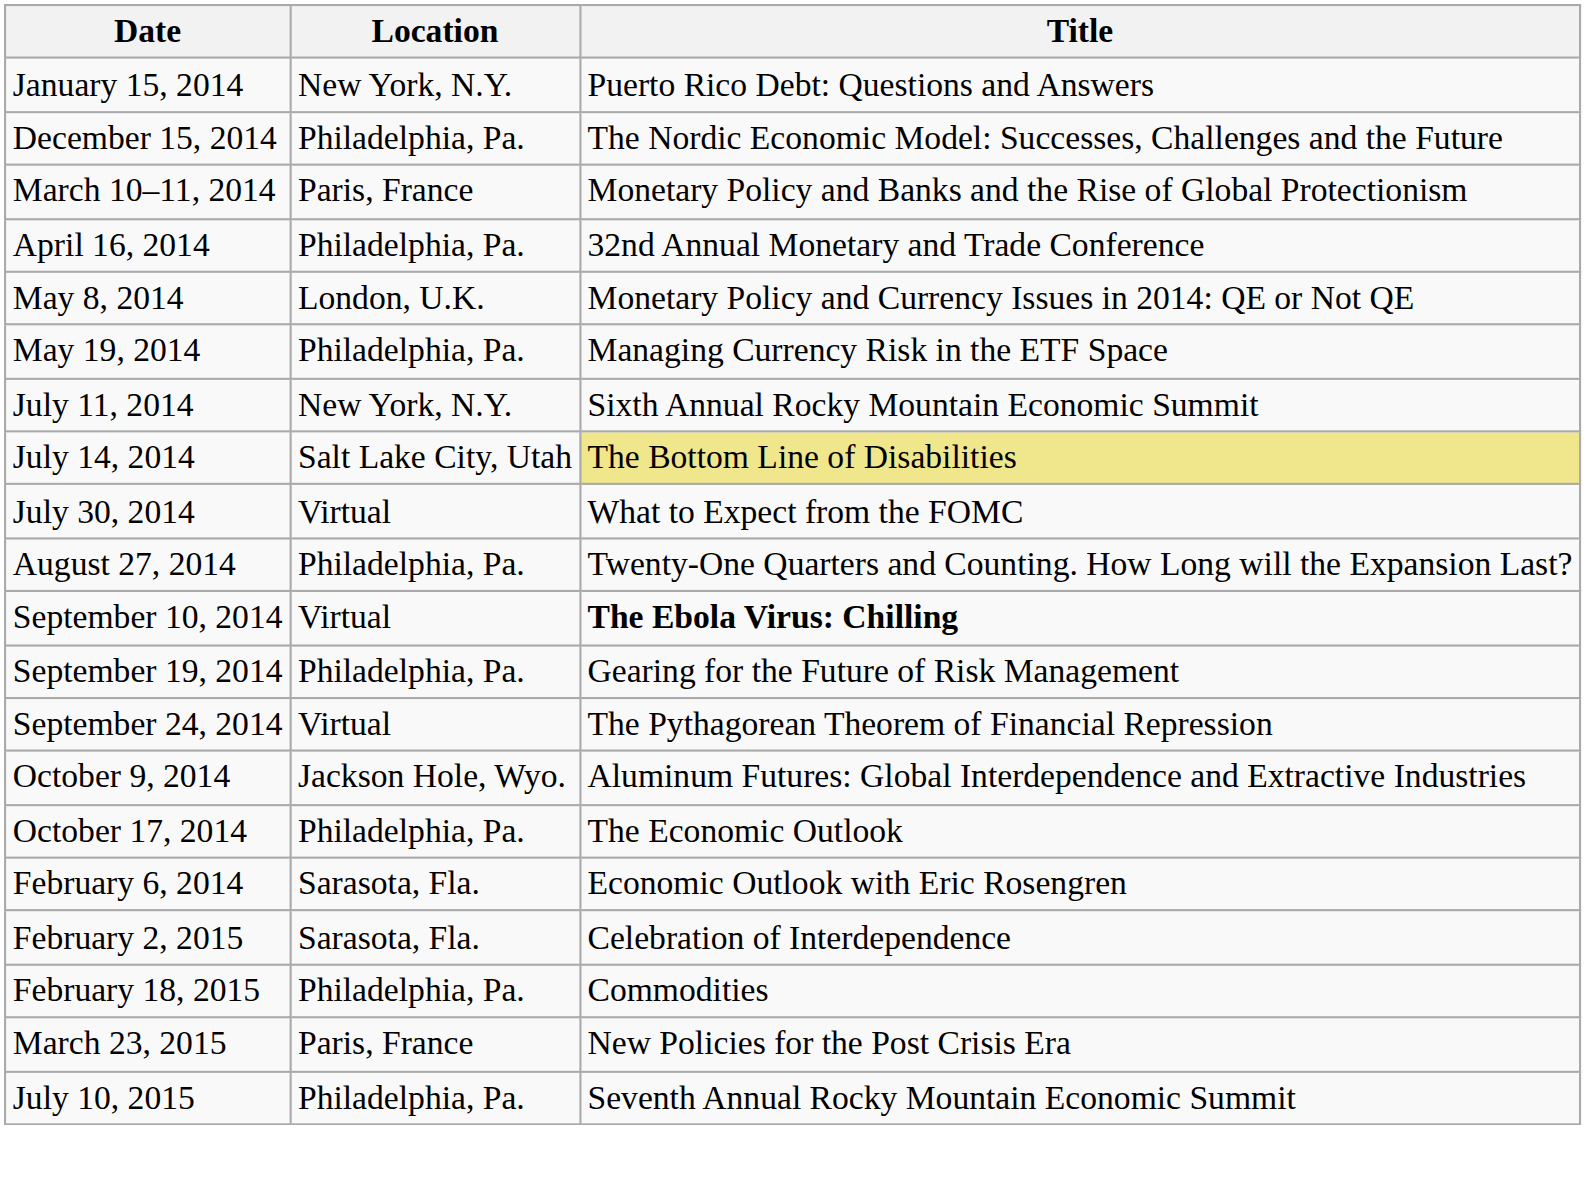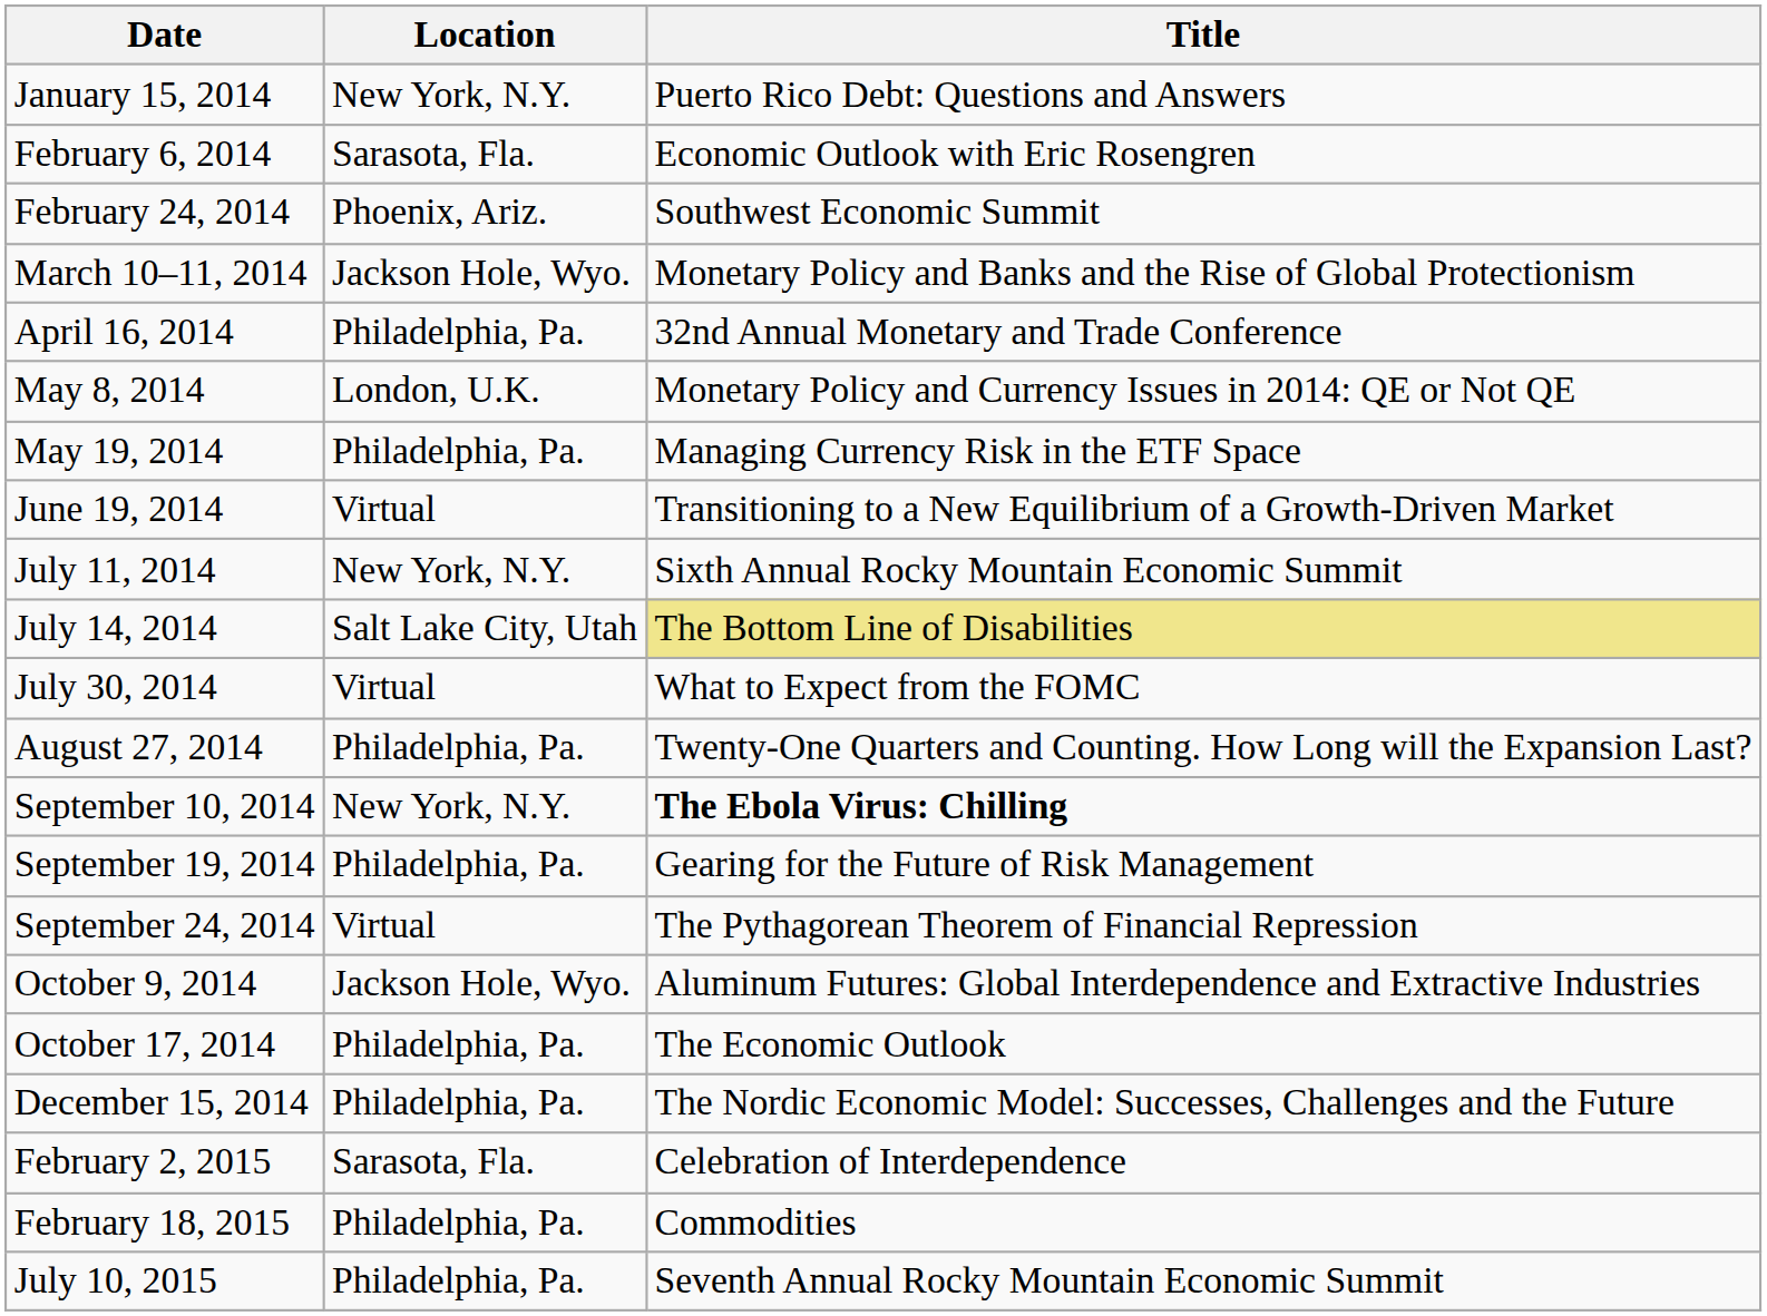 <table class="wikitable">
 <tr>
 <th>Date</th>
 <th>Location</th>
 <th>Title</th>
 </tr>
 <tr>
 <td>January 15, 2014</td>
 <td>New York, N.Y.</td>
 <td>Puerto Rico Debt: Questions and Answers</td>
 </tr>
 <tr>
-<td>December 15, 2014</td>
-<td>Philadelphia, Pa.</td>
-<td>The Nordic Economic Model: Successes, Challenges and the Future</td>
+<td>February 6, 2014</td>
+<td>Sarasota, Fla.</td>
+<td>Economic Outlook with Eric Rosengren</td>
+</tr>
+<tr>
+<td>February 24, 2014</td>
+<td>Phoenix, Ariz.</td>
+<td>Southwest Economic Summit</td>
 </tr>
 <tr>
 <td>March 10–11, 2014</td>
-<td>Paris, France</td>
+<td>Jackson Hole, Wyo.</td>
 <td>Monetary Policy and Banks and the Rise of Global Protectionism</td>
 </tr>
 <tr>
 <td>April 16, 2014</td>
 <td>Philadelphia, Pa.</td>
 <td>32nd Annual Monetary and Trade Conference</td>
 </tr>
 <tr>
 <td>May 8, 2014</td>
 <td>London, U.K.</td>
 <td>Monetary Policy and Currency Issues in 2014: QE or Not QE</td>
 </tr>
 <tr>
 <td>May 19, 2014</td>
 <td>Philadelphia, Pa.</td>
 <td>Managing Currency Risk in the ETF Space</td>
+</tr>
+<tr>
+<td>June 19, 2014</td>
+<td>Virtual</td>
+<td>Transitioning to a New Equilibrium of a Growth-Driven Market</td>
 </tr>
 <tr>
 <td>July 11, 2014</td>
 <td>New York, N.Y.</td>
 <td>Sixth Annual Rocky Mountain Economic Summit</td>
 </tr>
 <tr>
 <td>July 14, 2014</td>
 <td>Salt Lake City, Utah</td>
 <td style="background: khaki;">The Bottom Line of Disabilities</td>
 </tr>
 <tr>
 <td>July 30, 2014</td>
 <td>Virtual</td>
 <td>What to Expect from the FOMC</td>
 </tr>
 <tr>
 <td>August 27, 2014</td>
 <td>Philadelphia, Pa.</td>
 <td>Twenty-One Quarters and Counting. How Long will the Expansion Last?</td>
 </tr>
 <tr>
 <td>September 10, 2014</td>
-<td>Virtual</td>
+<td>New York, N.Y.</td>
 <td><strong>The Ebola Virus: Chilling</strong></td>
 </tr>
 <tr>
 <td>September 19, 2014</td>
 <td>Philadelphia, Pa.</td>
 <td>Gearing for the Future of Risk Management</td>
 </tr>
 <tr>
 <td>September 24, 2014</td>
 <td>Virtual</td>
 <td>The Pythagorean Theorem of Financial Repression</td>
 </tr>
 <tr>
 <td>October 9, 2014</td>
 <td>Jackson Hole, Wyo.</td>
 <td>Aluminum Futures: Global Interdependence and Extractive Industries</td>
 </tr>
 <tr>
 <td>October 17, 2014</td>
 <td>Philadelphia, Pa.</td>
 <td>The Economic Outlook</td>
 </tr>
 <tr>
-<td>February 6, 2014</td>
-<td>Sarasota, Fla.</td>
-<td>Economic Outlook with Eric Rosengren</td>
+<td>December 15, 2014</td>
+<td>Philadelphia, Pa.</td>
+<td>The Nordic Economic Model: Successes, Challenges and the Future</td>
 </tr>
 <tr>
 <td>February 2, 2015</td>
 <td>Sarasota, Fla.</td>
 <td>Celebration of Interdependence</td>
 </tr>
 <tr>
 <td>February 18, 2015</td>
 <td>Philadelphia, Pa.</td>
 <td>Commodities</td>
 </tr>
 <tr>
-<td>March 23, 2015</td>
-<td>Paris, France</td>
-<td>New Policies for the Post Crisis Era</td>
-</tr>
-<tr>
 <td>July 10, 2015</td>
 <td>Philadelphia, Pa.</td>
 <td>Seventh Annual Rocky Mountain Economic Summit</td>
 </tr>
 </table>
